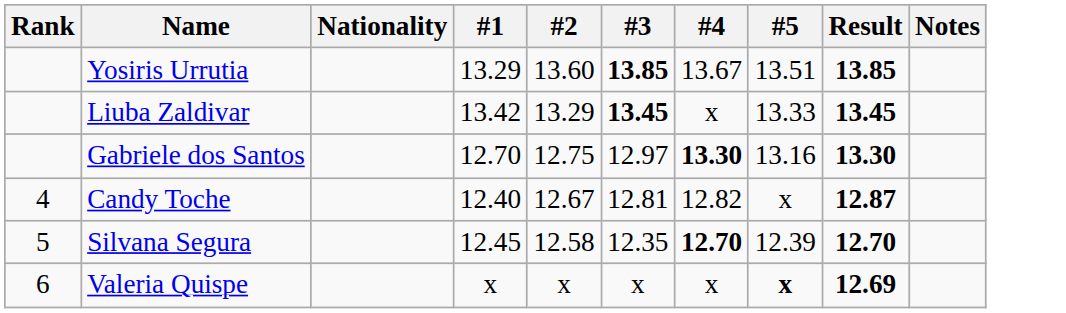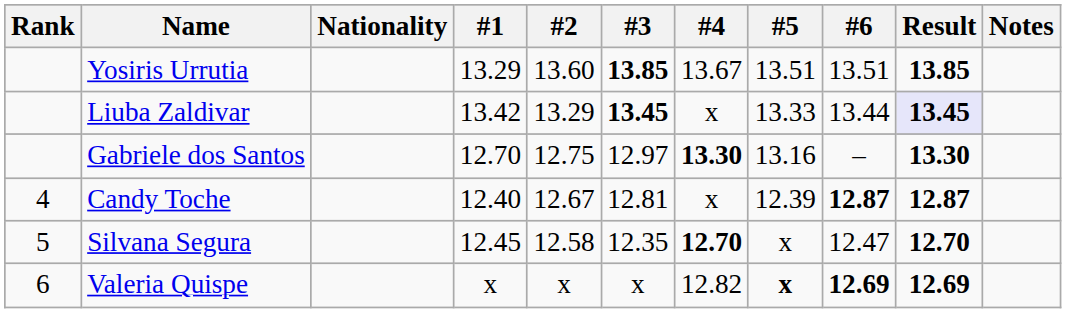 <table class="wikitable sortable" style="text-align:center">
 <tr>
 <th>Rank</th>
 <th>Name</th>
 <th>Nationality</th>
 <th>#1</th>
 <th>#2</th>
 <th>#3</th>
 <th>#4</th>
 <th>#5</th>
+<th>#6</th>
 <th>Result</th>
 <th>Notes</th>
 </tr>
 <tr>
 <td></td>
 <td align=left><a href='#'>Yosiris Urrutia</a></td>
 <td align=left></td>
 <td>13.29</td>
 <td>13.60</td>
 <td><strong>13.85</strong></td>
 <td>13.67</td>
+<td>13.51</td>
 <td>13.51</td>
 <td><strong>13.85</strong></td>
 <td></td>
 </tr>
 <tr>
 <td></td>
 <td align=left><a href='#'>Liuba Zaldivar</a></td>
 <td align=left></td>
 <td>13.42</td>
 <td>13.29</td>
 <td><strong>13.45</strong></td>
 <td>x</td>
 <td>13.33</td>
-<td><strong>13.45</strong></td>
+<td>13.44</td>
+<td style="background: lavender;"><strong>13.45</strong></td>
 <td></td>
 </tr>
 <tr>
 <td></td>
 <td align=left><a href='#'>Gabriele dos Santos</a></td>
 <td align=left></td>
 <td>12.70</td>
 <td>12.75</td>
 <td>12.97</td>
 <td><strong>13.30</strong></td>
 <td>13.16</td>
+<td>–</td>
 <td><strong>13.30</strong></td>
 <td></td>
 </tr>
 <tr>
 <td>4</td>
 <td align=left><a href='#'>Candy Toche</a></td>
 <td align=left></td>
 <td>12.40</td>
 <td>12.67</td>
 <td>12.81</td>
-<td>12.82</td>
 <td>x</td>
+<td>12.39</td>
+<td><strong>12.87</strong></td>
 <td><strong>12.87</strong></td>
 <td></td>
 </tr>
 <tr>
 <td>5</td>
 <td align=left><a href='#'>Silvana Segura</a></td>
 <td align=left></td>
 <td>12.45</td>
 <td>12.58</td>
 <td>12.35</td>
 <td><strong>12.70</strong></td>
-<td>12.39</td>
+<td>x</td>
+<td>12.47</td>
 <td><strong>12.70</strong></td>
 <td></td>
 </tr>
 <tr>
 <td>6</td>
 <td align=left><a href='#'>Valeria Quispe</a></td>
 <td align=left></td>
 <td>x</td>
 <td>x</td>
 <td>x</td>
-<td>x</td>
+<td>12.82</td>
 <td><strong>x</strong></td>
+<td><strong>12.69</strong></td>
 <td><strong>12.69</strong></td>
 <td></td>
 </tr>
 </table>
